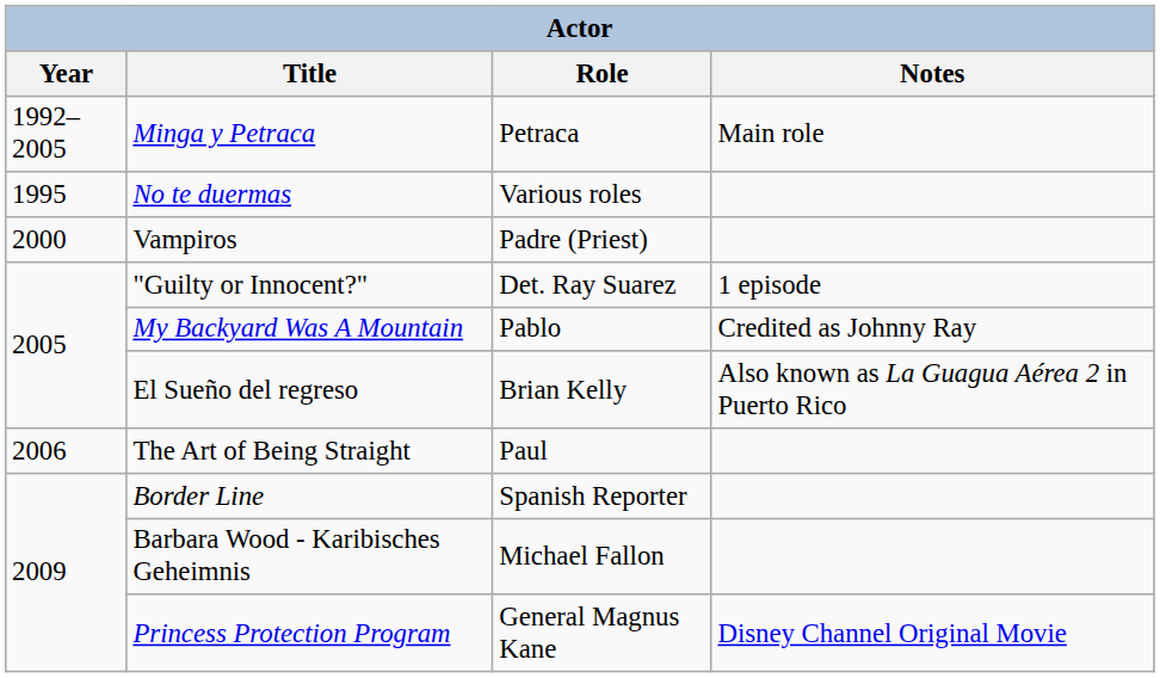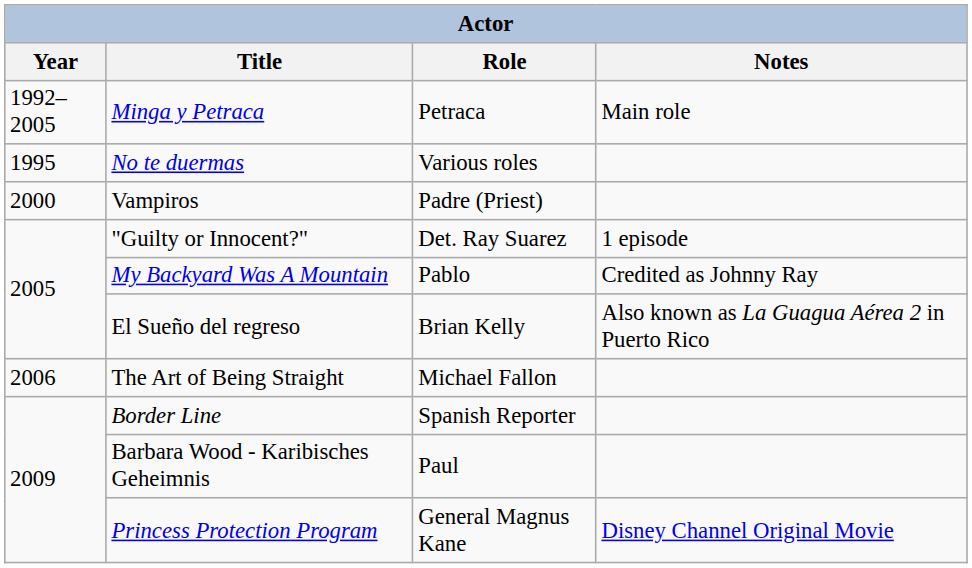 <table class="wikitable" style="font-size: 90%;">
 <tr>
 <th colspan="4" style="background: LightSteelBlue;">Actor</th>
 </tr>
 <tr>
 <th>Year</th>
 <th>Title</th>
 <th>Role</th>
 <th>Notes</th>
 </tr>
 <tr>
 <td rowspan =1>1992–2005</td>
 <td><em><a href='#'>Minga y Petraca</a></em></td>
 <td>Petraca</td>
 <td>Main role</td>
 </tr>
 <tr>
 <td rowspan =1>1995</td>
 <td><em><a href='#'>No te duermas</a></em></td>
 <td>Various roles</td>
 <td></td>
 </tr>
 <tr>
 <td rowspan =1>2000</td>
 <td 'Vampiros (film)>Vampiros</td>
 <td>Padre (Priest)</td>
 <td></td>
 </tr>
 <tr>
 <td rowspan =3>2005</td>
 <td>"Guilty or Innocent?"</td>
 <td>Det. Ray Suarez</td>
 <td>1 episode</td>
 </tr>
 <tr>
 <td><em><a href='#'>My Backyard Was A Mountain</a></em></td>
 <td>Pablo</td>
 <td>Credited as Johnny Ray</td>
 </tr>
 <tr>
 <td>El Sueño del regreso</td>
 <td>Brian Kelly</td>
 <td>Also known as <em>La Guagua Aérea 2</em> in Puerto Rico</td>
 </tr>
 <tr>
 <td rowspan =1>2006</td>
 <td>The Art of Being Straight</td>
-<td>Paul</td>
+<td>Michael Fallon</td>
 <td></td>
 </tr>
 <tr>
 <td rowspan =3>2009</td>
 <td><em>Border Line</em></td>
 <td>Spanish Reporter</td>
 <td></td>
 </tr>
 <tr>
 <td>Barbara Wood - Karibisches Geheimnis</td>
-<td>Michael Fallon</td>
+<td>Paul</td>
 <td></td>
 </tr>
 <tr>
 <td><em><a href='#'>Princess Protection Program</a></em></td>
 <td>General Magnus Kane</td>
 <td><a href='#'>Disney Channel Original Movie</a></td>
 </tr>
 </table>
